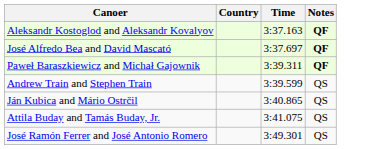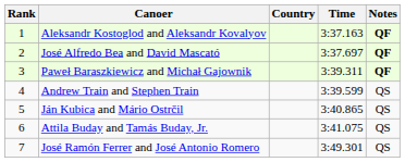 <table class="wikitable sortable">
 <tr>
+<th>Rank</th>
 <th>Canoer</th>
 <th>Country</th>
 <th>Time</th>
 <th>Notes</th>
 </tr>
 <tr bgcolor = "eeffdd">
+<td align="center">1</td>
 <td align="left"><a href='#'>Aleksandr Kostoglod</a> and <a href='#'>Aleksandr Kovalyov</a></td>
 <td align="left"></td>
 <td align="center">3:37.163</td>
 <td align="center"><strong>QF</strong></td>
 </tr>
 <tr bgcolor = "eeffdd">
+<td align="center">2</td>
 <td align="left"><a href='#'>José Alfredo Bea</a> and <a href='#'>David Mascató</a></td>
 <td align="left"></td>
 <td align="center">3:37.697</td>
 <td align="center"><strong>QF</strong></td>
 </tr>
 <tr bgcolor = "eeffdd">
+<td align="center">3</td>
 <td align="left"><a href='#'>Paweł Baraszkiewicz</a> and <a href='#'>Michał Gajownik</a></td>
 <td align="left"></td>
 <td align="center">3:39.311</td>
 <td align="center"><strong>QF</strong></td>
 </tr>
 <tr>
+<td align="center">4</td>
 <td align="left"><a href='#'>Andrew Train</a> and <a href='#'>Stephen Train</a></td>
 <td align="left"></td>
 <td align="center">3:39.599</td>
 <td align="center">QS</td>
 </tr>
 <tr>
+<td align="center">5</td>
 <td align="left"><a href='#'>Ján Kubica</a> and <a href='#'>Mário Ostrčil</a></td>
 <td align="left"></td>
 <td align="center">3:40.865</td>
 <td align="center">QS</td>
 </tr>
 <tr>
+<td align="center">6</td>
 <td align="left"><a href='#'>Attila Buday</a> and <a href='#'>Tamás Buday, Jr.</a></td>
 <td align="left"></td>
 <td align="center">3:41.075</td>
 <td align="center">QS</td>
 </tr>
 <tr>
+<td align="center">7</td>
 <td align="left"><a href='#'>José Ramón Ferrer</a> and <a href='#'>José Antonio Romero</a></td>
 <td align="left"></td>
 <td align="center">3:49.301</td>
 <td align="center">QS</td>
 </tr>
 </table>
